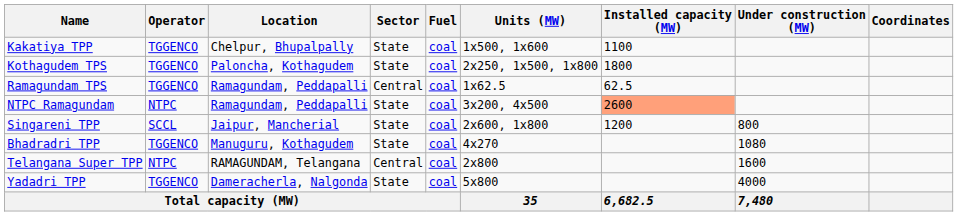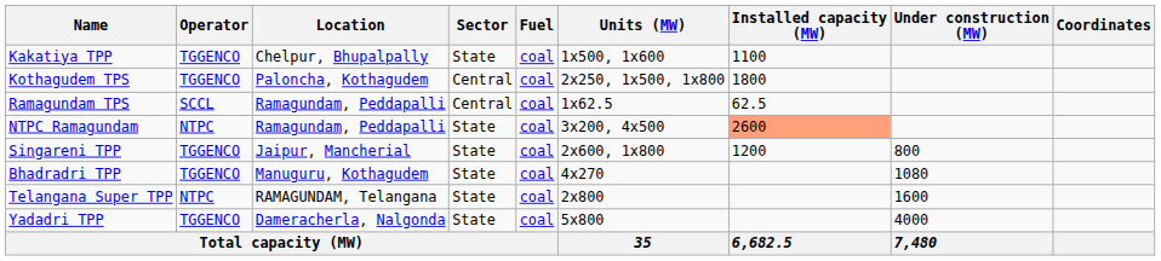 <table class="sortable wikitable">
 <tr style="text-align:left;">
 <th>Name</th>
 <th>Operator</th>
 <th>Location</th>
 <th>Sector</th>
 <th>Fuel</th>
 <th>Units (<a href='#'>MW</a>)</th>
 <th>Installed capacity<br>(<a href='#'>MW</a>)</th>
 <th>Under construction<br>(<a href='#'>MW</a>)</th>
 <th>Coordinates</th>
 </tr>
 <tr>
 <td><a href='#'>Kakatiya TPP</a></td>
 <td><a href='#'>TGGENCO</a></td>
 <td>Chelpur, <a href='#'>Bhupalpally</a></td>
 <td>State</td>
 <td><a href='#'>coal</a></td>
 <td>1x500, 1x600</td>
 <td>1100</td>
 <td></td>
 <td></td>
 </tr>
 <tr>
 <td><a href='#'>Kothagudem TPS</a></td>
 <td><a href='#'>TGGENCO</a></td>
 <td><a href='#'>Paloncha</a>, <a href='#'>Kothagudem</a></td>
-<td>State</td>
+<td>Central</td>
 <td><a href='#'>coal</a></td>
 <td>2x250, 1x500, 1x800</td>
 <td>1800</td>
 <td></td>
 <td></td>
 </tr>
 <tr>
 <td><a href='#'>Ramagundam TPS</a></td>
-<td><a href='#'>TGGENCO</a></td>
+<td><a href='#'>SCCL</a></td>
 <td><a href='#'>Ramagundam</a>, <a href='#'>Peddapalli</a></td>
 <td>Central</td>
 <td><a href='#'>coal</a></td>
 <td>1x62.5 </td>
 <td>62.5</td>
 <td></td>
 <td></td>
 </tr>
 <tr>
 <td><a href='#'>NTPC Ramagundam</a></td>
 <td><a href='#'>NTPC</a></td>
 <td><a href='#'>Ramagundam</a>, <a href='#'>Peddapalli</a></td>
 <td>State</td>
 <td><a href='#'>coal</a></td>
 <td>3x200, 4x500</td>
 <td style="background: lightsalmon;">2600</td>
 <td></td>
 <td></td>
 </tr>
 <tr>
 <td><a href='#'>Singareni TPP</a></td>
-<td><a href='#'>SCCL</a></td>
+<td><a href='#'>TGGENCO</a></td>
 <td><a href='#'>Jaipur</a>, <a href='#'>Mancherial</a></td>
 <td>State</td>
 <td><a href='#'>coal</a></td>
 <td>2x600,  1x800</td>
 <td>1200</td>
 <td>800</td>
 <td></td>
 </tr>
 <tr>
 <td><a href='#'>Bhadradri TPP</a></td>
 <td><a href='#'>TGGENCO</a></td>
 <td><a href='#'>Manuguru</a>, <a href='#'>Kothagudem</a></td>
 <td>State</td>
 <td><a href='#'>coal</a></td>
 <td>4x270</td>
 <td></td>
 <td>1080</td>
 <td></td>
 </tr>
 <tr>
 <td><a href='#'>Telangana Super TPP</a></td>
 <td><a href='#'>NTPC</a></td>
 <td>RAMAGUNDAM, Telangana</td>
-<td>Central</td>
+<td>State</td>
 <td><a href='#'>coal</a></td>
 <td>2x800</td>
 <td></td>
 <td>1600</td>
 <td></td>
 </tr>
 <tr>
 <td><a href='#'>Yadadri TPP</a></td>
 <td><a href='#'>TGGENCO</a></td>
 <td><a href='#'>Dameracherla</a>, <a href='#'>Nalgonda</a></td>
 <td>State</td>
 <td><a href='#'>coal</a></td>
 <td>5x800</td>
 <td></td>
 <td>4000</td>
 <td></td>
 </tr>
 <tr>
 <th colspan="5" style="text-align:center;"><strong>Total capacity (MW)</strong></th>
 <th><em>35</em></th>
 <th style="text-align:left;"><em>6,682.5</em></th>
 <th style="text-align:left;"><em>7,480</em></th>
 <th></th>
 </tr>
 </table>
